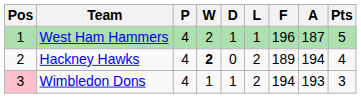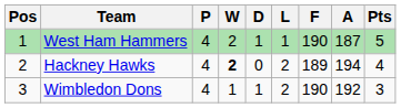 <table class="wikitable" style="font-size: 100%">
 <tr>
 <th width=20>Pos</th>
 <th width=150>Team</th>
 <th width=20>P</th>
 <th width=20>W</th>
 <th width=20>D</th>
 <th width=20>L</th>
 <th width=20>F</th>
 <th width=20>A</th>
 <th width=20>Pts</th>
 </tr>
 <tr align=center style="background:#ACE1AF;">
 <td>1</td>
 <td align="left"><a href='#'>West Ham Hammers</a></td>
 <td>4</td>
 <td>2</td>
 <td>1</td>
 <td>1</td>
-<td>196</td>
+<td>190</td>
 <td>187</td>
 <td>5</td>
 </tr>
 <tr align=center>
 <td>2</td>
 <td align="left"><a href='#'>Hackney Hawks</a></td>
 <td>4</td>
 <td><strong>2</strong></td>
 <td>0</td>
 <td>2</td>
 <td>189</td>
 <td>194</td>
 <td>4</td>
 </tr>
 <tr align=center>
-<td style="background: pink;">3</td>
+<td>3</td>
 <td align="left"><a href='#'>Wimbledon Dons</a></td>
 <td>4</td>
 <td>1</td>
 <td>1</td>
 <td>2</td>
-<td>194</td>
-<td>193</td>
+<td>190</td>
+<td>192</td>
 <td>3</td>
 </tr>
 </table>
